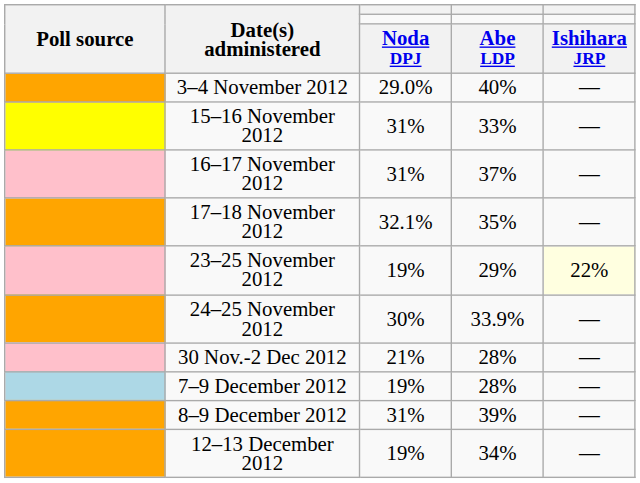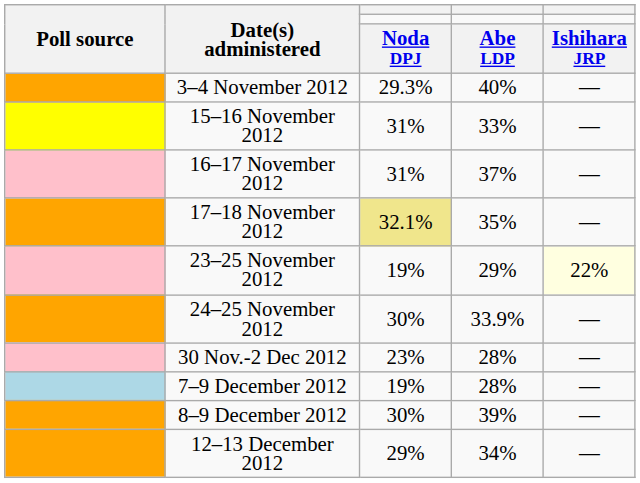 <table class="wikitable" style="text-align:center;font-size:95%;line-height:14px;">
 <tr style="background:lightgrey;">
 <th rowspan="3" style="width:110px;">Poll source</th>
 <th rowspan="3" style="width:135px;">Date(s)<br>administered</th>
 <th style="width:60px;"></th>
 <th style="width:60px;"></th>
 <th style="width:60px;"></th>
 </tr>
 <tr>
 <td bgcolor=></td>
 <td bgcolor=></td>
 <td bgcolor=></td>
 </tr>
 <tr>
 <th><a href='#'>Noda</a><br><small><a href='#'>DPJ</a></small></th>
 <th><a href='#'>Abe</a><br><small><a href='#'>LDP</a></small></th>
 <th><a href='#'>Ishihara</a><br><small><a href='#'>JRP</a></small></th>
 </tr>
 <tr>
 <td style="background:orange;"></td>
 <td>3–4 November 2012</td>
-<td>29.0%</td>
+<td>29.3%</td>
 <td>40%</td>
 <td>—</td>
 </tr>
 <tr>
 <td style="background:yellow;"></td>
 <td>15–16 November 2012</td>
 <td>31%</td>
 <td>33%</td>
 <td>—</td>
 </tr>
 <tr>
 <td style="background:pink;"></td>
 <td>16–17 November 2012</td>
 <td>31%</td>
 <td>37%</td>
 <td>—</td>
 </tr>
 <tr>
 <td style="background:orange;"></td>
 <td>17–18 November 2012</td>
-<td>32.1%</td>
+<td style="background: khaki;">32.1%</td>
 <td>35%</td>
 <td>—</td>
 </tr>
 <tr>
 <td style="background:pink;"></td>
 <td>23–25 November 2012</td>
 <td>19%</td>
 <td>29%</td>
 <td style="background: lightyellow;">22%</td>
 </tr>
 <tr>
 <td style="background:orange;"> </td>
 <td>24–25 November 2012</td>
 <td>30%</td>
 <td>33.9%</td>
 <td>—</td>
 </tr>
 <tr>
 <td style="background:pink;"></td>
 <td>30 Nov.-2 Dec 2012</td>
-<td>21%</td>
+<td>23%</td>
 <td>28%</td>
 <td>—</td>
 </tr>
 <tr>
 <td style="background:lightblue;"></td>
 <td>7–9 December 2012</td>
 <td>19%</td>
 <td>28%</td>
 <td>—</td>
 </tr>
 <tr>
 <td style="background:orange;"></td>
 <td>8–9 December 2012</td>
-<td>31%</td>
+<td>30%</td>
 <td>39%</td>
 <td>—</td>
 </tr>
 <tr>
 <td style="background:orange;"></td>
 <td>12–13 December 2012</td>
-<td>19%</td>
+<td>29%</td>
 <td>34%</td>
 <td>—</td>
 </tr>
 </table>
